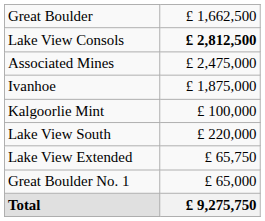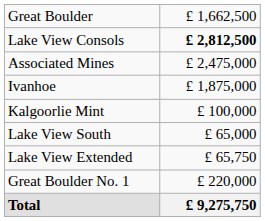 <table class="wikitable">
 <tr>
 <td>Great Boulder</td>
 <td style="text-align: right;width:100px;">£ 1,662,500</td>
 </tr>
 <tr>
 <td>Lake View Consols</td>
 <td style="text-align: right;width:100px;"><strong>£ 2,812,500</strong></td>
 </tr>
 <tr>
 <td>Associated Mines</td>
 <td style="text-align: right;width:100px;">£ 2,475,000</td>
 </tr>
 <tr>
 <td>Ivanhoe</td>
 <td style="text-align: right;width:100px;">£ 1,875,000</td>
 </tr>
 <tr>
 <td>Kalgoorlie Mint</td>
 <td style="text-align: right;width:100px;">£  100,000</td>
 </tr>
 <tr>
 <td>Lake View South</td>
-<td style="text-align: right;width:100px;">£  220,000</td>
+<td style="text-align: right;width:100px;">£   65,000</td>
 </tr>
 <tr>
 <td>Lake View Extended</td>
 <td style="text-align: right;width:100px;">£   65,750</td>
 </tr>
 <tr>
 <td>Great Boulder No. 1</td>
-<td style="text-align: right;width:100px;">£   65,000</td>
+<td style="text-align: right;width:100px;">£  220,000</td>
 </tr>
 <tr>
 <td style="width:160px;background: #E0E0E0;"><strong>Total</strong></td>
 <td style="text-align: right;width:100px;background: #F2F2F2;"><strong>£ 9,275,750</strong></td>
 </tr>
 </table>
